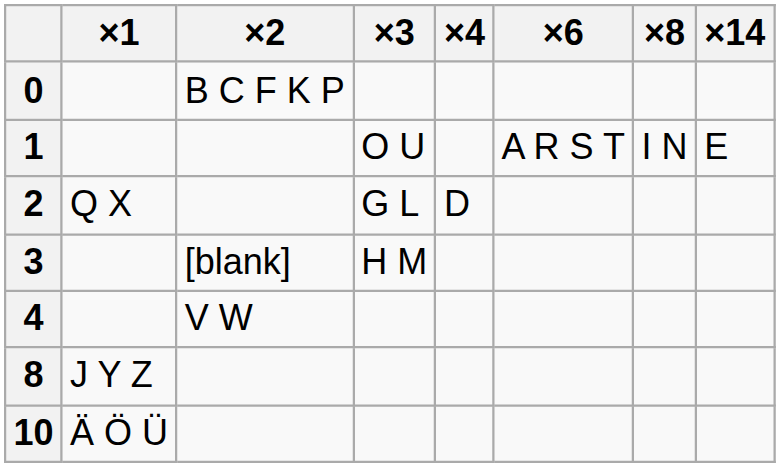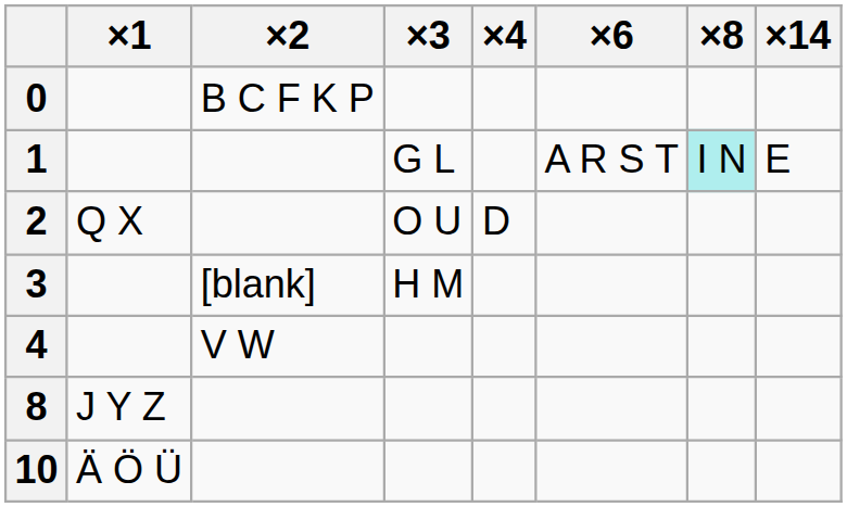 <table class="wikitable floatright">
 <tr>
 <th></th>
 <th>×1</th>
 <th>×2</th>
 <th>×3</th>
 <th>×4</th>
 <th>×6</th>
 <th>×8</th>
 <th>×14</th>
 </tr>
 <tr>
 <th>0</th>
 <td></td>
 <td>B C F K P</td>
 <td></td>
 <td></td>
 <td></td>
 <td></td>
 <td></td>
 </tr>
 <tr>
 <th>1</th>
 <td></td>
 <td></td>
-<td>O U</td>
+<td>G L</td>
 <td></td>
 <td>A R S T</td>
-<td>I N</td>
+<td style="background: paleturquoise;">I N</td>
 <td>E</td>
 </tr>
 <tr>
 <th>2</th>
 <td>Q X</td>
 <td></td>
-<td>G L</td>
+<td>O U</td>
 <td>D</td>
 <td></td>
 <td></td>
 <td></td>
 </tr>
 <tr>
 <th>3</th>
 <td></td>
 <td>[blank]</td>
 <td>H M</td>
 <td></td>
 <td></td>
 <td></td>
 <td></td>
 </tr>
 <tr>
 <th>4</th>
 <td></td>
 <td>V W</td>
 <td></td>
 <td></td>
 <td></td>
 <td></td>
 <td></td>
 </tr>
 <tr>
 <th>8</th>
 <td>J Y Z</td>
 <td></td>
 <td></td>
 <td></td>
 <td></td>
 <td></td>
 <td></td>
 </tr>
 <tr>
 <th>10</th>
 <td>Ä Ö Ü</td>
 <td></td>
 <td></td>
 <td></td>
 <td></td>
 <td></td>
 <td></td>
 </tr>
 </table>
